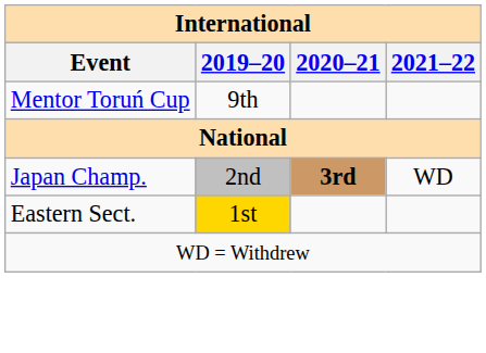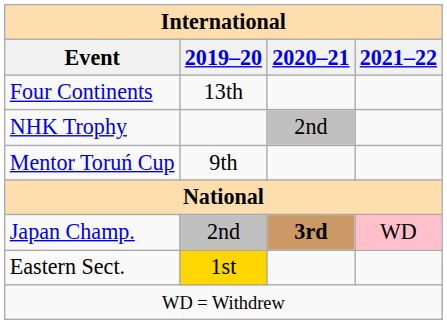 <table class="wikitable" style="text-align:center">
 <tr>
 <th style="background-color: #ffdead; " colspan=4 align=center>International</th>
 </tr>
 <tr>
 <th>Event</th>
 <th><a href='#'>2019–20</a></th>
 <th><a href='#'>2020–21</a></th>
 <th><a href='#'>2021–22</a></th>
+</tr>
+<tr>
+<td align=left><a href='#'>Four Continents</a></td>
+<td>13th</td>
+<td></td>
+<td></td>
+</tr>
+<tr>
+<td align=left> <a href='#'>NHK Trophy</a></td>
+<td></td>
+<td bgcolor=silver>2nd</td>
+<td></td>
 </tr>
 <tr>
 <td align=left><a href='#'>Mentor Toruń Cup</a></td>
 <td>9th</td>
 <td></td>
 <td></td>
 </tr>
 <tr>
 <th style="background-color: #ffdead; " colspan=4 align=center>National</th>
 </tr>
 <tr>
 <td align=left><a href='#'>Japan Champ.</a></td>
 <td bgcolor=silver>2nd</td>
 <td bgcolor=cc9966><strong>3rd</strong></td>
-<td>WD</td>
+<td style="background: pink;">WD</td>
 </tr>
 <tr>
 <td align=left>Eastern Sect.</td>
 <td bgcolor=gold>1st</td>
 <td></td>
 </tr>
 <tr>
 <td colspan=4 align=center><small> WD = Withdrew </small></td>
 </tr>
 </table>
